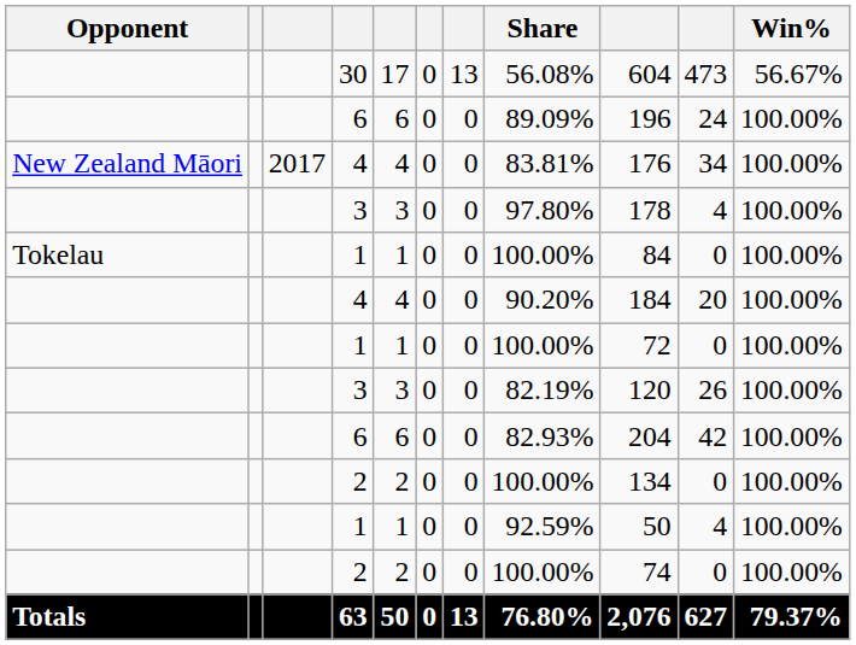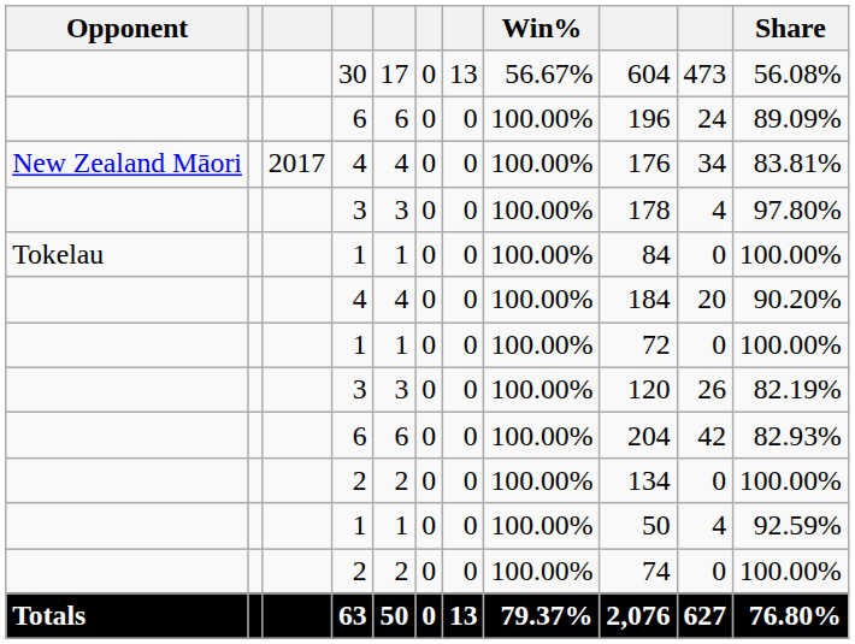 <table class="wikitable sortable" style="text-align:right;">
 <tr>
 <th>Opponent</th>
 <th></th>
 <th></th>
 <th></th>
 <th></th>
 <th></th>
 <th></th>
-<th>Share</th>
+<th>Win%</th>
 <th></th>
 <th></th>
-<th>Win%</th>
+<th>Share</th>
 </tr>
 <tr>
 <td align=left></td>
 <td></td>
 <td></td>
 <td>30</td>
 <td>17</td>
 <td>0</td>
 <td>13</td>
-<td>56.08%</td>
+<td>56.67%</td>
 <td>604</td>
 <td>473</td>
-<td>56.67%</td>
+<td>56.08%</td>
 </tr>
 <tr>
 <td align=left></td>
 <td></td>
 <td></td>
 <td>6</td>
 <td>6</td>
 <td>0</td>
 <td>0</td>
-<td>89.09%</td>
+<td>100.00%</td>
 <td>196</td>
 <td>24</td>
-<td>100.00%</td>
+<td>89.09%</td>
 </tr>
 <tr>
 <td align=left> <a href='#'>New Zealand Māori</a></td>
 <td></td>
 <td>2017</td>
 <td>4</td>
 <td>4</td>
 <td>0</td>
 <td>0</td>
-<td>83.81%</td>
+<td>100.00%</td>
 <td>176</td>
 <td>34</td>
-<td>100.00%</td>
+<td>83.81%</td>
 </tr>
 <tr>
 <td align=left></td>
 <td></td>
 <td></td>
 <td>3</td>
 <td>3</td>
 <td>0</td>
 <td>0</td>
-<td>97.80%</td>
+<td>100.00%</td>
 <td>178</td>
 <td>4</td>
-<td>100.00%</td>
+<td>97.80%</td>
 </tr>
 <tr>
 <td align=left> Tokelau</td>
 <td></td>
 <td></td>
 <td>1</td>
 <td>1</td>
 <td>0</td>
 <td>0</td>
 <td>100.00%</td>
 <td>84</td>
 <td>0</td>
 <td>100.00%</td>
 </tr>
 <tr>
 <td align=left></td>
 <td></td>
 <td></td>
 <td>4</td>
 <td>4</td>
 <td>0</td>
 <td>0</td>
-<td>90.20%</td>
+<td>100.00%</td>
 <td>184</td>
 <td>20</td>
-<td>100.00%</td>
+<td>90.20%</td>
 </tr>
 <tr>
 <td align=left></td>
 <td></td>
 <td></td>
 <td>1</td>
 <td>1</td>
 <td>0</td>
 <td>0</td>
 <td>100.00%</td>
 <td>72</td>
 <td>0</td>
 <td>100.00%</td>
 </tr>
 <tr>
 <td align=left></td>
 <td></td>
 <td></td>
 <td>3</td>
 <td>3</td>
 <td>0</td>
 <td>0</td>
-<td>82.19%</td>
+<td>100.00%</td>
 <td>120</td>
 <td>26</td>
-<td>100.00%</td>
+<td>82.19%</td>
 </tr>
 <tr>
 <td align=left></td>
 <td></td>
 <td></td>
 <td>6</td>
 <td>6</td>
 <td>0</td>
 <td>0</td>
-<td>82.93%</td>
+<td>100.00%</td>
 <td>204</td>
 <td>42</td>
-<td>100.00%</td>
+<td>82.93%</td>
 </tr>
 <tr>
 <td align=left></td>
 <td></td>
 <td></td>
 <td>2</td>
 <td>2</td>
 <td>0</td>
 <td>0</td>
 <td>100.00%</td>
 <td>134</td>
 <td>0</td>
 <td>100.00%</td>
 </tr>
 <tr>
 <td align=left></td>
 <td></td>
 <td></td>
 <td>1</td>
 <td>1</td>
 <td>0</td>
 <td>0</td>
-<td>92.59%</td>
+<td>100.00%</td>
 <td>50</td>
 <td>4</td>
-<td>100.00%</td>
+<td>92.59%</td>
 </tr>
 <tr>
 <td align=left></td>
 <td></td>
 <td></td>
 <td>2</td>
 <td>2</td>
 <td>0</td>
 <td>0</td>
 <td>100.00%</td>
 <td>74</td>
 <td>0</td>
 <td>100.00%</td>
 </tr>
 <tr style="background: black; color:white;">
 <td align=left><strong>Totals</strong></td>
 <td><strong></strong></td>
 <td><strong></strong></td>
 <td><strong>63</strong></td>
 <td><strong>50</strong></td>
 <td><strong>0</strong></td>
 <td><strong>13</strong></td>
-<td><strong>76.80%</strong></td>
+<td><strong>79.37%</strong></td>
 <td><strong>2,076</strong></td>
 <td><strong>627</strong></td>
-<td><strong>79.37%</strong></td>
+<td><strong>76.80%</strong></td>
 </tr>
 </table>
